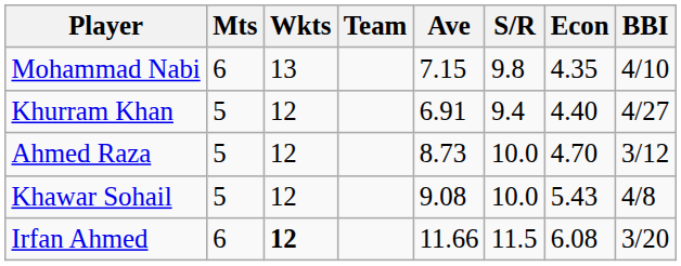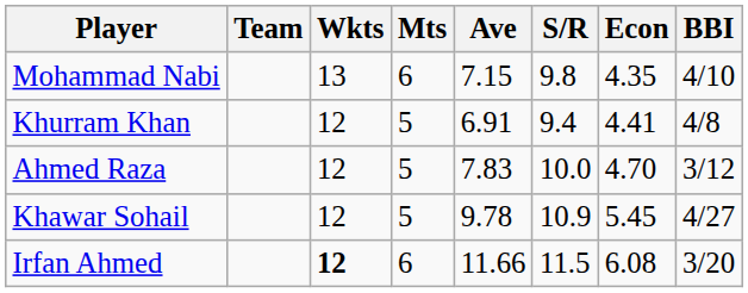 <table class="wikitable">
 <tr>
 <th>Player</th>
+<th>Team</th>
+<th>Wkts</th>
 <th>Mts</th>
-<th>Wkts</th>
-<th>Team</th>
 <th>Ave</th>
 <th>S/R</th>
 <th>Econ</th>
 <th>BBI</th>
 </tr>
 <tr>
 <td><a href='#'>Mohammad Nabi</a></td>
+<td></td>
+<td>13</td>
 <td>6</td>
-<td>13</td>
-<td></td>
 <td>7.15</td>
 <td>9.8</td>
 <td>4.35</td>
 <td>4/10</td>
 </tr>
 <tr>
 <td><a href='#'>Khurram Khan</a></td>
+<td></td>
+<td>12</td>
 <td>5</td>
-<td>12</td>
-<td></td>
 <td>6.91</td>
 <td>9.4</td>
-<td>4.40</td>
-<td>4/27</td>
+<td>4.41</td>
+<td>4/8</td>
 </tr>
 <tr>
 <td><a href='#'>Ahmed Raza</a></td>
+<td></td>
+<td>12</td>
 <td>5</td>
-<td>12</td>
-<td></td>
-<td>8.73</td>
+<td>7.83</td>
 <td>10.0</td>
 <td>4.70</td>
 <td>3/12</td>
 </tr>
 <tr>
 <td><a href='#'>Khawar Sohail</a></td>
+<td></td>
+<td>12</td>
 <td>5</td>
-<td>12</td>
-<td></td>
-<td>9.08</td>
-<td>10.0</td>
-<td>5.43</td>
-<td>4/8</td>
+<td>9.78</td>
+<td>10.9</td>
+<td>5.45</td>
+<td>4/27</td>
 </tr>
 <tr>
 <td><a href='#'>Irfan Ahmed</a></td>
+<td></td>
+<td><strong>12</strong></td>
 <td>6</td>
-<td><strong>12</strong></td>
-<td></td>
 <td>11.66</td>
 <td>11.5</td>
 <td>6.08</td>
 <td>3/20</td>
 </tr>
 </table>
